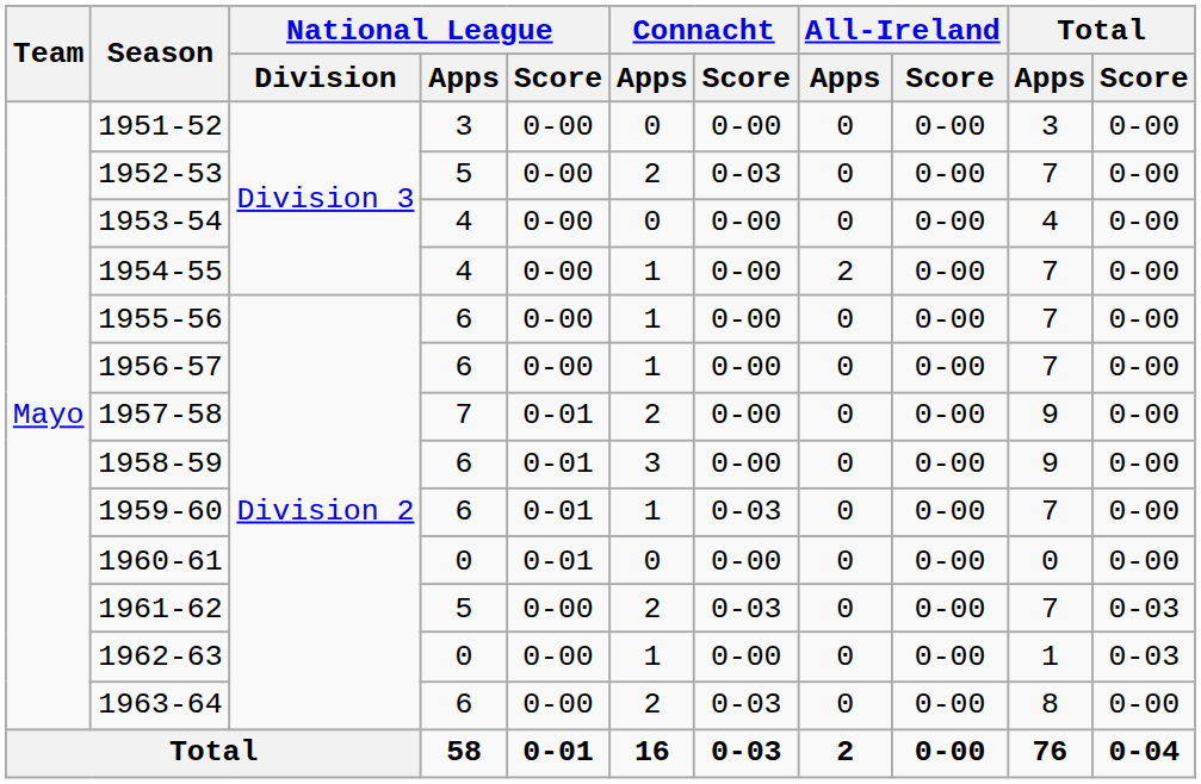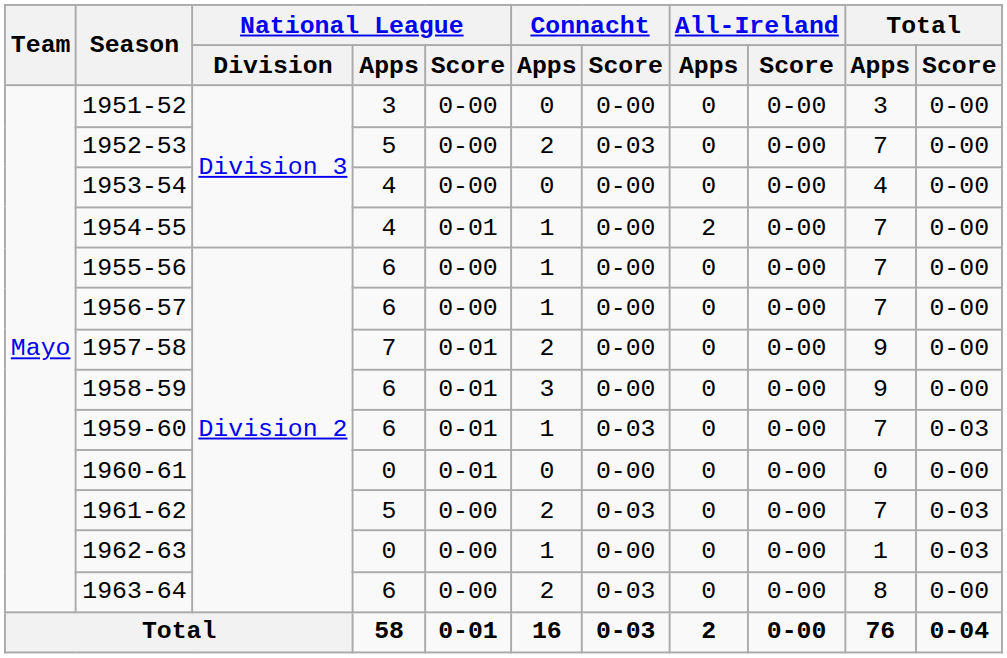 <table class="wikitable" style="text-align:center">
 <tr>
 <th rowspan="2">Team</th>
 <th rowspan="2">Season</th>
 <th colspan="3"><a href='#'>National League</a></th>
 <th colspan="2"><a href='#'>Connacht</a></th>
 <th colspan="2"><a href='#'>All-Ireland</a></th>
 <th colspan="2">Total</th>
 </tr>
 <tr>
 <th>Division</th>
 <th>Apps</th>
 <th>Score</th>
 <th>Apps</th>
 <th>Score</th>
 <th>Apps</th>
 <th>Score</th>
 <th>Apps</th>
 <th>Score</th>
 </tr>
 <tr>
 <td rowspan="13"><a href='#'>Mayo</a></td>
 <td>1951-52</td>
 <td rowspan="4"><a href='#'>Division 3</a></td>
 <td>3</td>
 <td>0-00</td>
 <td>0</td>
 <td>0-00</td>
 <td>0</td>
 <td>0-00</td>
 <td>3</td>
 <td>0-00</td>
 </tr>
 <tr>
 <td>1952-53</td>
 <td>5</td>
 <td>0-00</td>
 <td>2</td>
 <td>0-03</td>
 <td>0</td>
 <td>0-00</td>
 <td>7</td>
 <td>0-00</td>
 </tr>
 <tr>
 <td>1953-54</td>
 <td>4</td>
 <td>0-00</td>
 <td>0</td>
 <td>0-00</td>
 <td>0</td>
 <td>0-00</td>
 <td>4</td>
 <td>0-00</td>
 </tr>
 <tr>
 <td>1954-55</td>
 <td>4</td>
-<td>0-00</td>
+<td>0-01</td>
 <td>1</td>
 <td>0-00</td>
 <td>2</td>
 <td>0-00</td>
 <td>7</td>
 <td>0-00</td>
 </tr>
 <tr>
 <td>1955-56</td>
 <td rowspan="9"><a href='#'>Division 2</a></td>
 <td>6</td>
 <td>0-00</td>
 <td>1</td>
 <td>0-00</td>
 <td>0</td>
 <td>0-00</td>
 <td>7</td>
 <td>0-00</td>
 </tr>
 <tr>
 <td>1956-57</td>
 <td>6</td>
 <td>0-00</td>
 <td>1</td>
 <td>0-00</td>
 <td>0</td>
 <td>0-00</td>
 <td>7</td>
 <td>0-00</td>
 </tr>
 <tr>
 <td>1957-58</td>
 <td>7</td>
 <td>0-01</td>
 <td>2</td>
 <td>0-00</td>
 <td>0</td>
 <td>0-00</td>
 <td>9</td>
 <td>0-00</td>
 </tr>
 <tr>
 <td>1958-59</td>
 <td>6</td>
 <td>0-01</td>
 <td>3</td>
 <td>0-00</td>
 <td>0</td>
 <td>0-00</td>
 <td>9</td>
 <td>0-00</td>
 </tr>
 <tr>
 <td>1959-60</td>
 <td>6</td>
 <td>0-01</td>
 <td>1</td>
 <td>0-03</td>
 <td>0</td>
 <td>0-00</td>
 <td>7</td>
-<td>0-00</td>
+<td>0-03</td>
 </tr>
 <tr>
 <td>1960-61</td>
 <td>0</td>
 <td>0-01</td>
 <td>0</td>
 <td>0-00</td>
 <td>0</td>
 <td>0-00</td>
 <td>0</td>
 <td>0-00</td>
 </tr>
 <tr>
 <td>1961-62</td>
 <td>5</td>
 <td>0-00</td>
 <td>2</td>
 <td>0-03</td>
 <td>0</td>
 <td>0-00</td>
 <td>7</td>
 <td>0-03</td>
 </tr>
 <tr>
 <td>1962-63</td>
 <td>0</td>
 <td>0-00</td>
 <td>1</td>
 <td>0-00</td>
 <td>0</td>
 <td>0-00</td>
 <td>1</td>
 <td>0-03</td>
 </tr>
 <tr>
 <td>1963-64</td>
 <td>6</td>
 <td>0-00</td>
 <td>2</td>
 <td>0-03</td>
 <td>0</td>
 <td>0-00</td>
 <td>8</td>
 <td>0-00</td>
 </tr>
 <tr>
 <th colspan="3">Total</th>
 <td><strong>58</strong></td>
 <td><strong>0-01</strong></td>
 <td><strong>16</strong></td>
 <td><strong>0-03</strong></td>
 <td><strong>2</strong></td>
 <td><strong>0-00</strong></td>
 <td><strong>76</strong></td>
 <td><strong>0-04</strong></td>
 </tr>
 </table>
